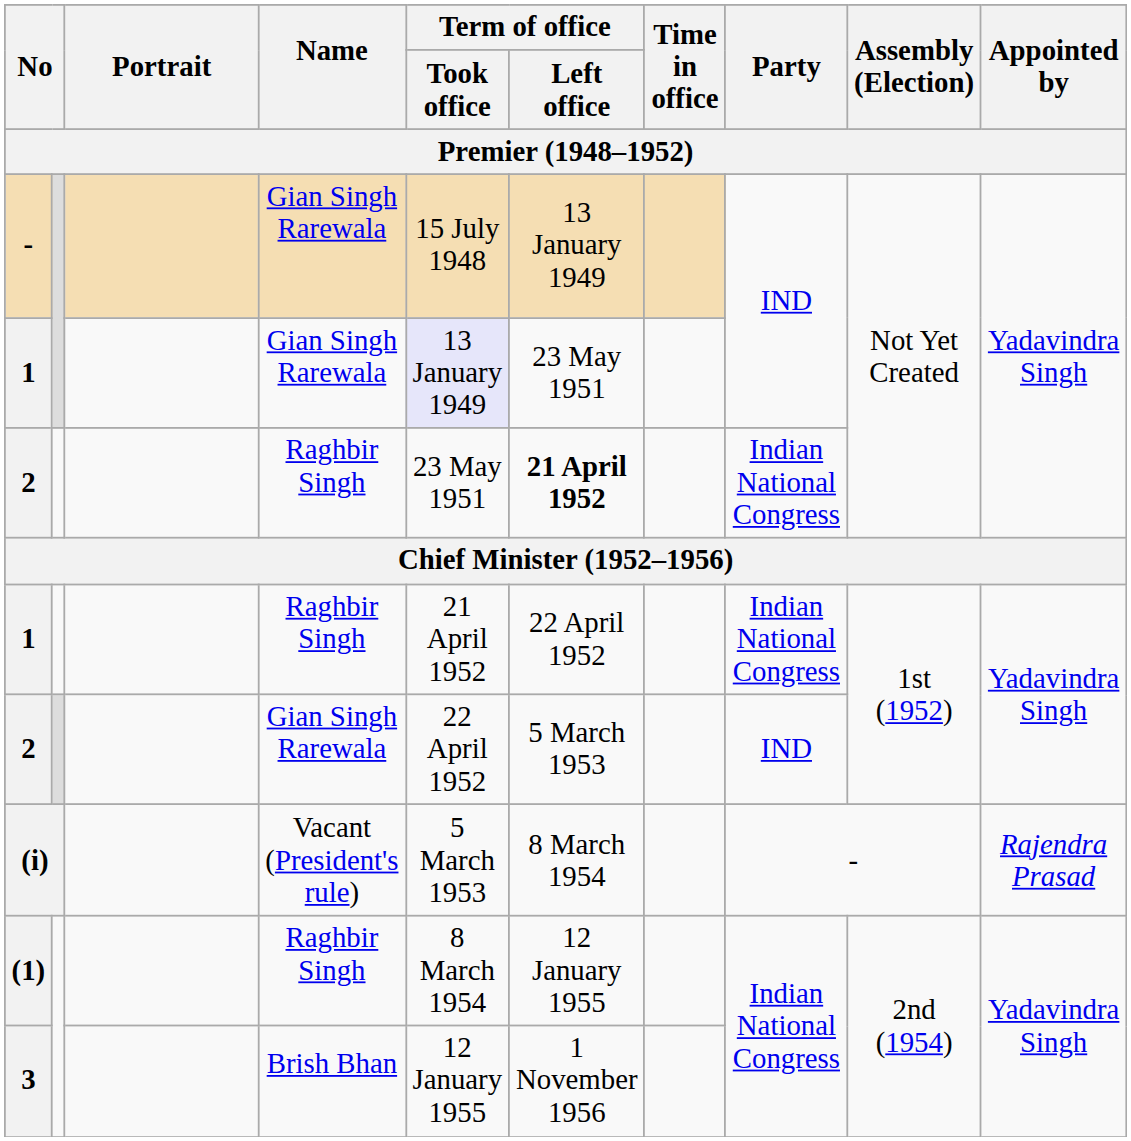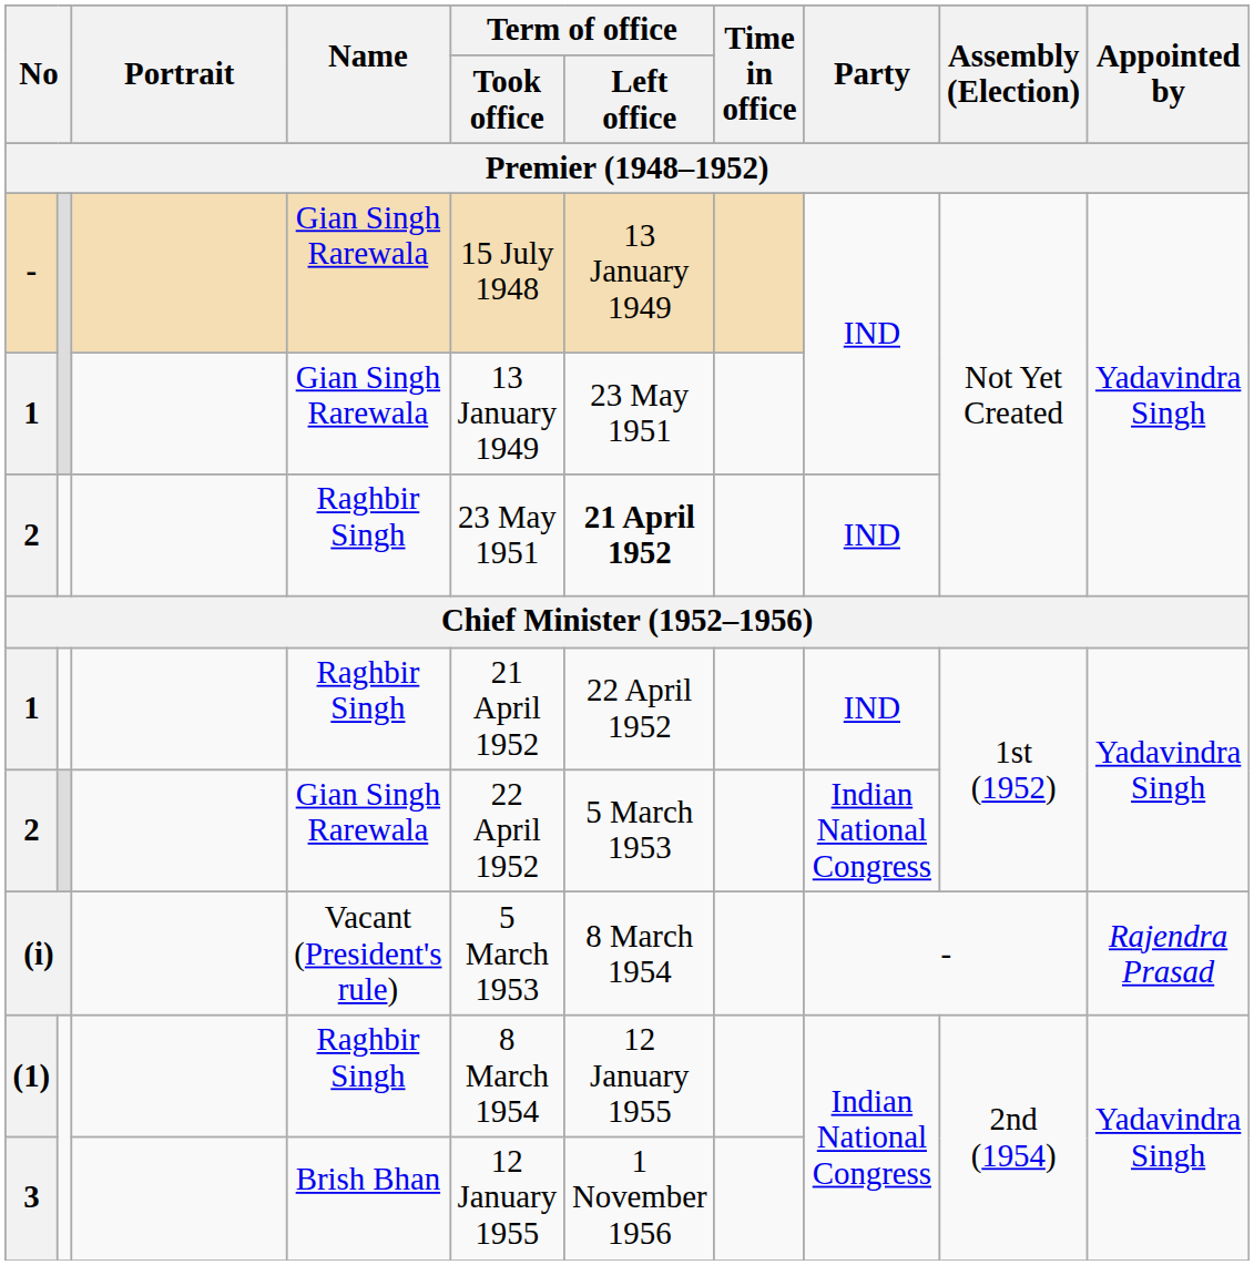 <table class="wikitable sortable" id="pm list" style="width:100%; text-align:center">
 <tr>
 <th colspan="2" rowspan="2" width="5px">No</th>
 <th colspan="1" rowspan="2" width="100px">Portrait</th>
 <th rowspan="2">Name<br><br> </th>
 <th colspan="2">Term of office</th>
 <th rowspan="2">Time in office</th>
 <th rowspan="2">Party<br></th>
 <th rowspan="2">Assembly <br>(Election)</th>
 <th rowspan="2" data-sort-type="number">Appointed by<br></th>
 </tr>
 <tr>
 <th>Took office</th>
 <th>Left office</th>
 </tr>
 <tr>
 <th colspan=10>Premier (1948–1952)</th>
 </tr>
 <tr>
 <td bgcolor=wheat><strong>-</strong></td>
 <td rowspan=2 bgcolor=#DDDDDD></td>
 <td bgcolor=wheat></td>
 <td bgcolor=wheat><a href='#'>Gian Singh Rarewala</a><br><br><br></td>
 <td bgcolor=wheat>15 July 1948</td>
 <td bgcolor=wheat>13 January 1949</td>
 <td bgcolor=wheat></td>
 <td rowspan=2><a href='#'>IND</a></td>
 <td rowspan=3>Not Yet Created</td>
 <td rowspan=3><a href='#'>Yadavindra Singh</a></td>
 </tr>
 <tr>
 <th>1</th>
 <td></td>
 <td><a href='#'>Gian Singh Rarewala</a><br><br></td>
-<td style="background: lavender;">13 January 1949</td>
+<td>13 January 1949</td>
 <td>23 May 1951</td>
 <td></td>
 </tr>
 <tr>
 <th>2</th>
 <td bgcolor=></td>
 <td></td>
 <td><a href='#'>Raghbir Singh</a><br><br></td>
 <td>23 May 1951</td>
 <td><strong>21 April 1952</strong></td>
 <td></td>
-<td><a href='#'>Indian National Congress</a></td>
+<td><a href='#'>IND</a><br></td>
 </tr>
 <tr>
 <th colspan=10>Chief Minister (1952–1956)</th>
 </tr>
 <tr>
 <th>1</th>
 <td bgcolor=></td>
 <td></td>
 <td><a href='#'>Raghbir Singh</a><br><br></td>
 <td>21 April 1952</td>
 <td>22 April 1952</td>
 <td></td>
-<td><a href='#'>Indian National Congress</a></td>
+<td><a href='#'>IND</a><br></td>
 <td rowspan=2>1st<br>(<a href='#'>1952</a>)</td>
 <td rowspan=2><a href='#'>Yadavindra Singh</a></td>
 </tr>
 <tr>
 <th>2</th>
 <td bgcolor=#DDDDDD></td>
 <td></td>
 <td><a href='#'>Gian Singh Rarewala</a><br><br></td>
 <td>22 April 1952</td>
 <td>5 March 1953</td>
 <td></td>
-<td><a href='#'>IND</a><br></td>
+<td><a href='#'>Indian National Congress</a></td>
 </tr>
 <tr>
 <th colspan=2>(i)</th>
 <td></td>
 <td>Vacant <br>(<a href='#'>President's rule</a>)</td>
 <td>5 March 1953</td>
 <td>8 March 1954</td>
 <td></td>
 <td colspan=2>-</td>
 <td><em><a href='#'>Rajendra Prasad</a></em></td>
 </tr>
 <tr>
 <th>(1)</th>
 <td rowspan=2 bgcolor=></td>
 <td></td>
 <td><a href='#'>Raghbir Singh</a><br><br></td>
 <td>8 March 1954</td>
 <td>12 January 1955</td>
 <td></td>
 <td rowspan=2><a href='#'>Indian National Congress</a></td>
 <td rowspan=2>2nd <br>(<a href='#'>1954</a>)</td>
 <td rowspan=2><a href='#'>Yadavindra Singh</a></td>
 </tr>
 <tr>
 <th>3</th>
 <td></td>
 <td><a href='#'>Brish Bhan</a><br><br></td>
 <td>12 January 1955</td>
 <td>1 November 1956</td>
 <td></td>
 </tr>
 </table>
